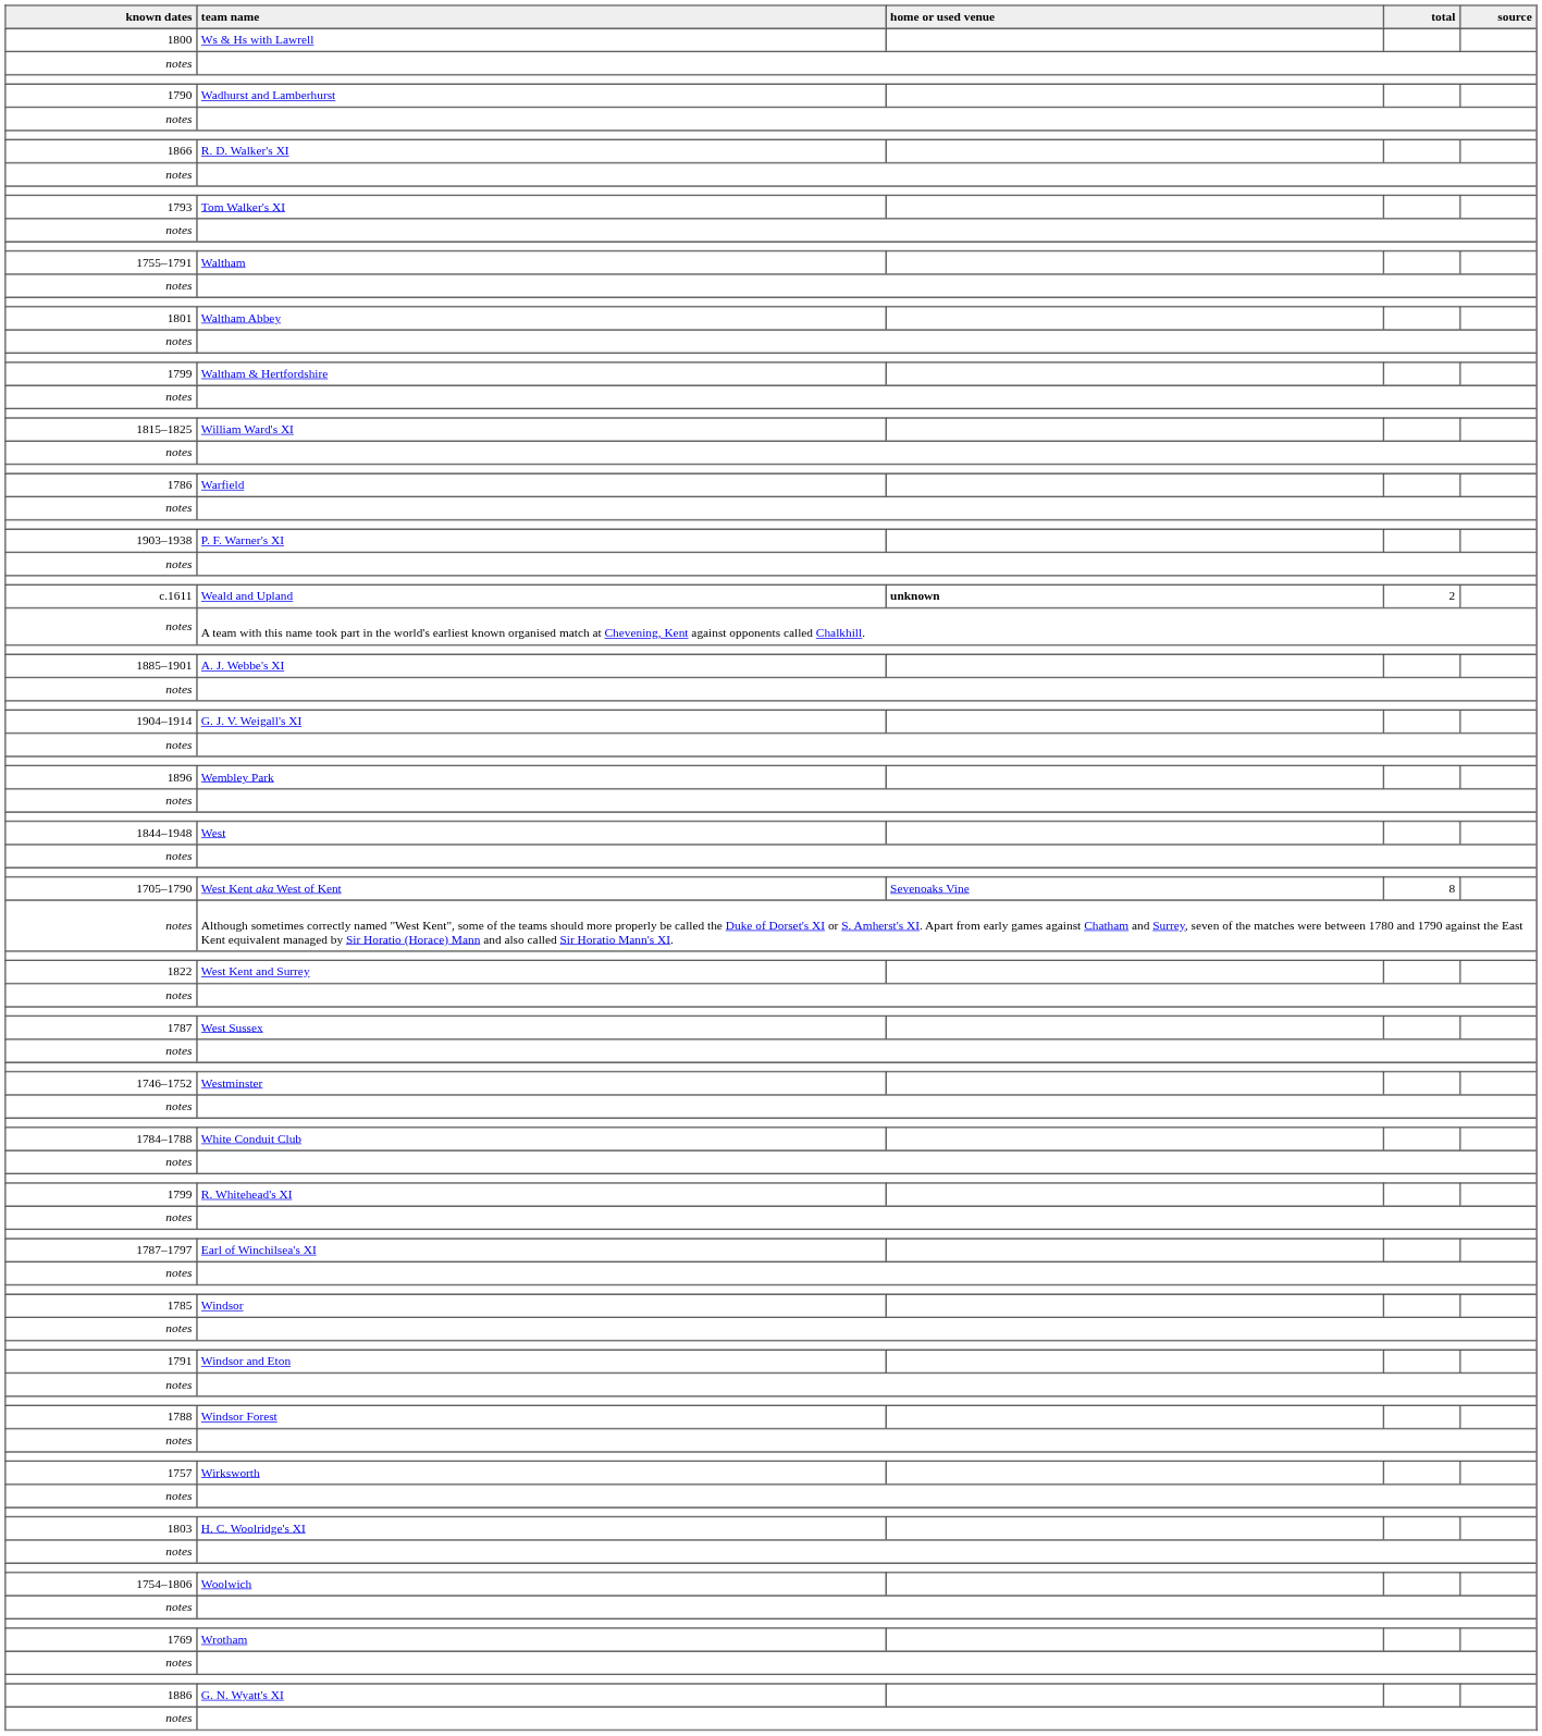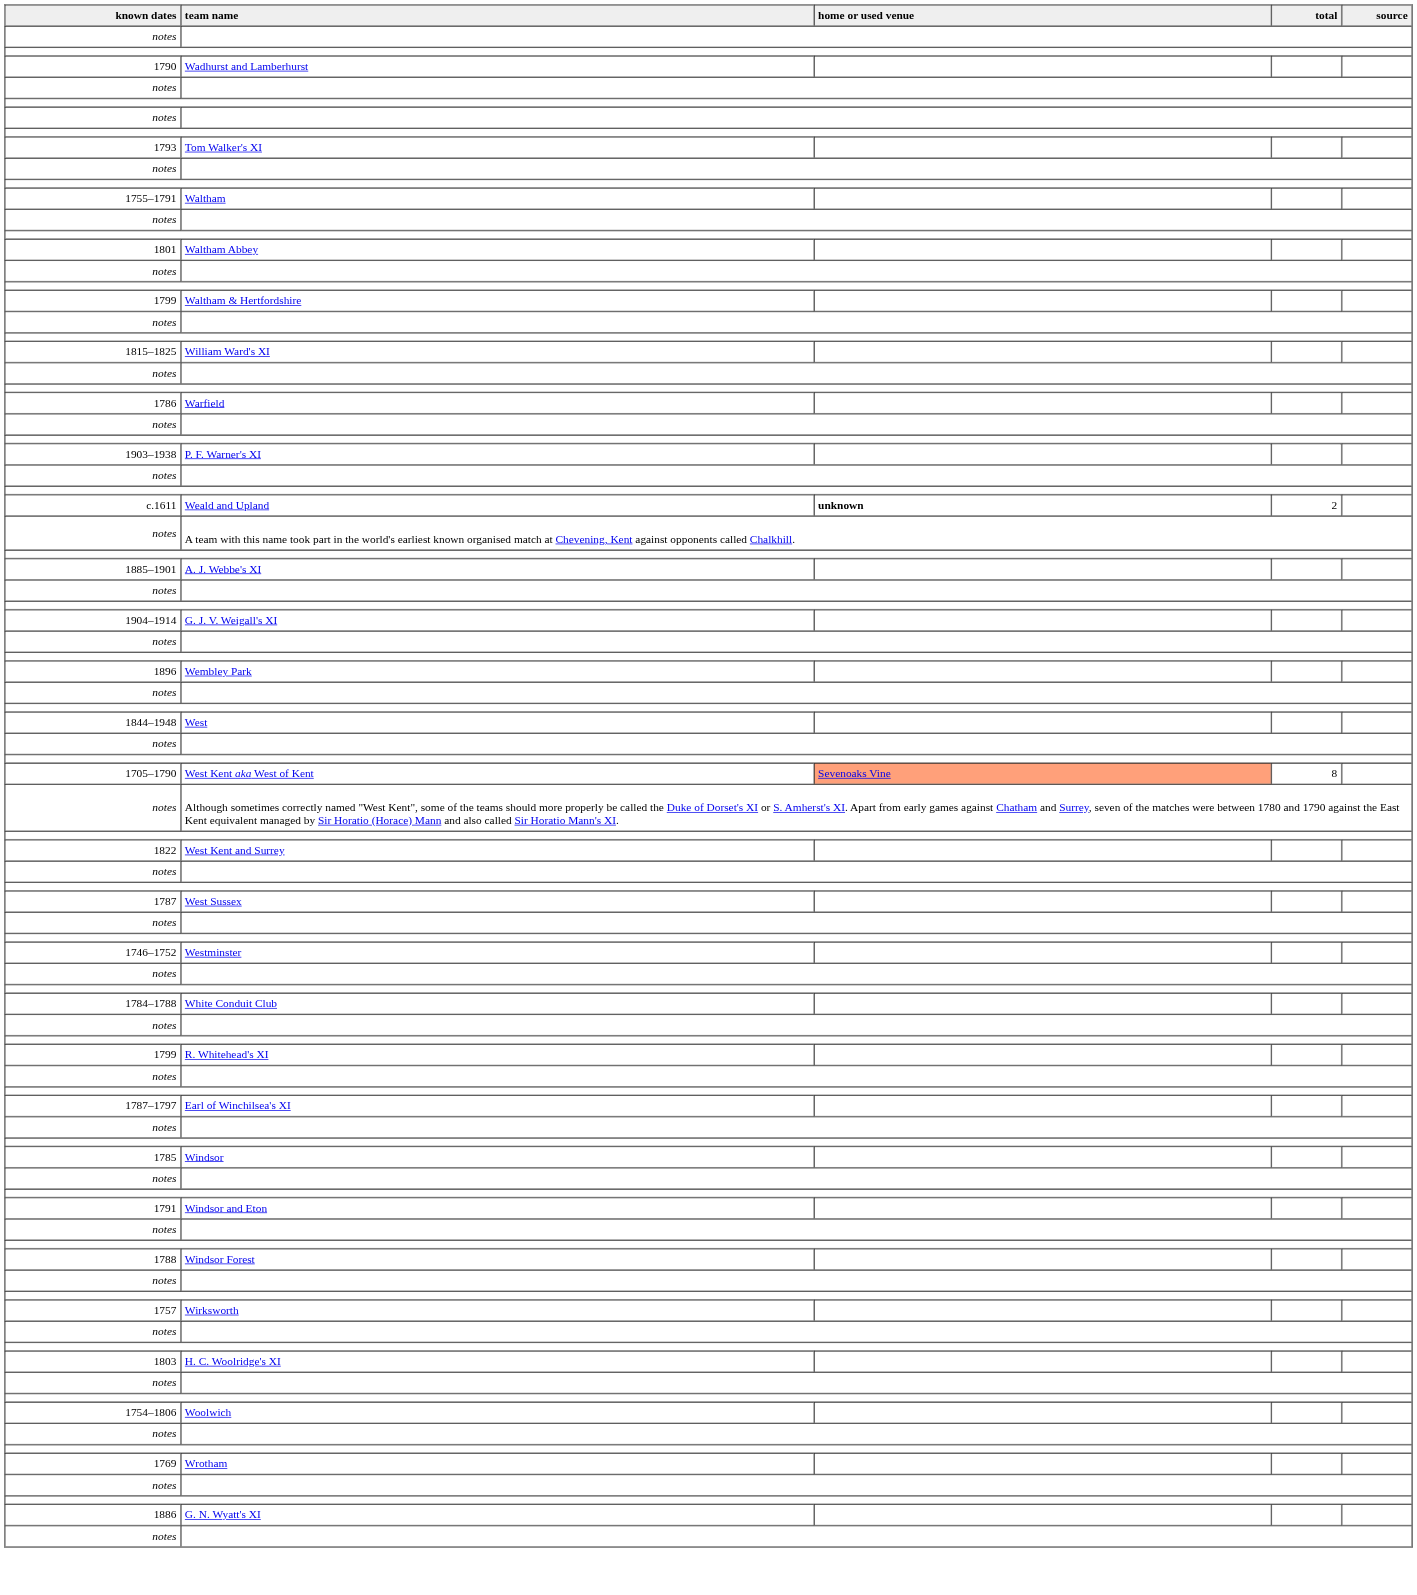 <table border="1" cellpadding="5" cellspacing="0">
 <tr style="background:#efefef;">
 <th style="width:12.5%; text-align:right;">known dates</th>
 <th style="width:45.0%; text-align:left;">team name</th>
 <th style="width:32.5%; text-align:left;">home or used venue</th>
 <th style="width:5.00%; text-align:right;">total</th>
 <th style="width:5.00%; text-align:right;">source</th>
-</tr>
-<tr>
-<td style="text-align:right;">1800</td>
-<td><a href='#'>Ws & Hs with Lawrell</a></td>
-<td></td>
-<td style="text-align:right;"></td>
-<td style="text-align:right;"></td>
 </tr>
 <tr>
 <td style="text-align:right;"><em>notes</em></td>
 <td colspan="4"></td>
 </tr>
 <tr>
 <td colspan="5"></td>
 </tr>
 <tr>
 <td style="text-align:right;">1790</td>
 <td><a href='#'>Wadhurst and Lamberhurst</a></td>
 <td></td>
 <td style="text-align:right;"></td>
 <td style="text-align:right;"></td>
 </tr>
 <tr>
 <td style="text-align:right;"><em>notes</em></td>
 <td colspan="4"></td>
 </tr>
 <tr>
 <td colspan="5"></td>
-</tr>
-<tr>
-<td style="text-align:right;">1866</td>
-<td><a href='#'>R. D. Walker's XI</a></td>
-<td></td>
-<td style="text-align:right;"></td>
-<td style="text-align:right;"></td>
 </tr>
 <tr>
 <td style="text-align:right;"><em>notes</em></td>
 <td colspan="4"></td>
 </tr>
 <tr>
 <td colspan="5"></td>
 </tr>
 <tr>
 <td style="text-align:right;">1793</td>
 <td><a href='#'>Tom Walker's XI</a></td>
 <td></td>
 <td style="text-align:right;"></td>
 <td style="text-align:right;"></td>
 </tr>
 <tr>
 <td style="text-align:right;"><em>notes</em></td>
 <td colspan="4"></td>
 </tr>
 <tr>
 <td colspan="5"></td>
 </tr>
 <tr>
 <td style="text-align:right;">1755–1791</td>
 <td><a href='#'>Waltham</a></td>
 <td></td>
 <td style="text-align:right;"></td>
 <td style="text-align:right;"></td>
 </tr>
 <tr>
 <td style="text-align:right;"><em>notes</em></td>
 <td colspan="4"></td>
 </tr>
 <tr>
 <td colspan="5"></td>
 </tr>
 <tr>
 <td style="text-align:right;">1801</td>
 <td><a href='#'>Waltham Abbey</a></td>
 <td></td>
 <td style="text-align:right;"></td>
 <td style="text-align:right;"></td>
 </tr>
 <tr>
 <td style="text-align:right;"><em>notes</em></td>
 <td colspan="4"></td>
 </tr>
 <tr>
 <td colspan="5"></td>
 </tr>
 <tr>
 <td style="text-align:right;">1799</td>
 <td><a href='#'>Waltham & Hertfordshire</a></td>
 <td></td>
 <td style="text-align:right;"></td>
 <td style="text-align:right;"></td>
 </tr>
 <tr>
 <td style="text-align:right;"><em>notes</em></td>
 <td colspan="4"></td>
 </tr>
 <tr>
 <td colspan="5"></td>
 </tr>
 <tr>
 <td style="text-align:right;">1815–1825</td>
 <td><a href='#'>William Ward's XI</a></td>
 <td></td>
 <td style="text-align:right;"></td>
 <td style="text-align:right;"></td>
 </tr>
 <tr>
 <td style="text-align:right;"><em>notes</em></td>
 <td colspan="4"></td>
 </tr>
 <tr>
 <td colspan="5"></td>
 </tr>
 <tr>
 <td style="text-align:right;">1786</td>
 <td><a href='#'>Warfield</a></td>
 <td></td>
 <td style="text-align:right;"></td>
 <td style="text-align:right;"></td>
 </tr>
 <tr>
 <td style="text-align:right;"><em>notes</em></td>
 <td colspan="4"></td>
 </tr>
 <tr>
 <td colspan="5"></td>
 </tr>
 <tr>
 <td style="text-align:right;">1903–1938</td>
 <td><a href='#'>P. F. Warner's XI</a></td>
 <td></td>
 <td style="text-align:right;"></td>
 <td style="text-align:right;"></td>
 </tr>
 <tr>
 <td style="text-align:right;"><em>notes</em></td>
 <td colspan="4"></td>
 </tr>
 <tr>
 <td colspan="5"></td>
 </tr>
 <tr>
 <td style="text-align:right;">c.1611</td>
 <td><a href='#'>Weald and Upland</a></td>
 <td><strong>unknown</strong></td>
 <td style="text-align:right;">2</td>
 <td style="text-align:right;"></td>
 </tr>
 <tr>
 <td style="text-align:right;"><em>notes</em></td>
 <td colspan="4"><br>A team with this name took part in the world's earliest known organised match at <a href='#'>Chevening, Kent</a> against opponents called <a href='#'>Chalkhill</a>.</td>
 </tr>
 <tr>
 <td colspan="5"></td>
 </tr>
 <tr>
 <td style="text-align:right;">1885–1901</td>
 <td><a href='#'>A. J. Webbe's XI</a></td>
 <td></td>
 <td style="text-align:right;"></td>
 <td style="text-align:right;"></td>
 </tr>
 <tr>
 <td style="text-align:right;"><em>notes</em></td>
 <td colspan="4"></td>
 </tr>
 <tr>
 <td colspan="5"></td>
 </tr>
 <tr>
 <td style="text-align:right;">1904–1914</td>
 <td><a href='#'>G. J. V. Weigall's XI</a></td>
 <td></td>
 <td style="text-align:right;"></td>
 <td style="text-align:right;"></td>
 </tr>
 <tr>
 <td style="text-align:right;"><em>notes</em></td>
 <td colspan="4"></td>
 </tr>
 <tr>
 <td colspan="5"></td>
 </tr>
 <tr>
 <td style="text-align:right;">1896</td>
 <td><a href='#'>Wembley Park</a></td>
 <td></td>
 <td style="text-align:right;"></td>
 <td style="text-align:right;"></td>
 </tr>
 <tr>
 <td style="text-align:right;"><em>notes</em></td>
 <td colspan="4"></td>
 </tr>
 <tr>
 <td colspan="5"></td>
 </tr>
 <tr>
 <td style="text-align:right;">1844–1948</td>
 <td><a href='#'>West</a></td>
 <td></td>
 <td style="text-align:right;"></td>
 <td style="text-align:right;"></td>
 </tr>
 <tr>
 <td style="text-align:right;"><em>notes</em></td>
 <td colspan="4"></td>
 </tr>
 <tr>
 <td colspan="5"></td>
 </tr>
 <tr>
 <td style="text-align:right;">1705–1790</td>
 <td><a href='#'>West Kent <em>aka</em> West of Kent</a></td>
-<td><a href='#'>Sevenoaks Vine</a></td>
+<td style="background: lightsalmon;"><a href='#'>Sevenoaks Vine</a></td>
 <td style="text-align:right;">8</td>
 <td style="text-align:right;"></td>
 </tr>
 <tr>
 <td style="text-align:right;"><em>notes</em></td>
 <td colspan="4"><br>Although sometimes correctly named "West Kent", some of the teams should more properly be called the <a href='#'>Duke of Dorset's XI</a> or <a href='#'>S. Amherst's XI</a>. Apart from early games against <a href='#'>Chatham</a> and <a href='#'>Surrey</a>, seven of the matches were between 1780 and 1790 against the East Kent equivalent managed by <a href='#'>Sir Horatio (Horace) Mann</a> and also called <a href='#'>Sir Horatio Mann's XI</a>.</td>
 </tr>
 <tr>
 <td colspan="5"></td>
 </tr>
 <tr>
 <td style="text-align:right;">1822</td>
 <td><a href='#'>West Kent and Surrey</a></td>
 <td></td>
 <td style="text-align:right;"></td>
 <td style="text-align:right;"></td>
 </tr>
 <tr>
 <td style="text-align:right;"><em>notes</em></td>
 <td colspan="4"></td>
 </tr>
 <tr>
 <td colspan="5"></td>
 </tr>
 <tr>
 <td style="text-align:right;">1787</td>
 <td><a href='#'>West Sussex</a></td>
 <td></td>
 <td style="text-align:right;"></td>
 <td style="text-align:right;"></td>
 </tr>
 <tr>
 <td style="text-align:right;"><em>notes</em></td>
 <td colspan="4"></td>
 </tr>
 <tr>
 <td colspan="5"></td>
 </tr>
 <tr>
 <td style="text-align:right;">1746–1752</td>
 <td><a href='#'>Westminster</a></td>
 <td></td>
 <td style="text-align:right;"></td>
 <td style="text-align:right;"></td>
 </tr>
 <tr>
 <td style="text-align:right;"><em>notes</em></td>
 <td colspan="4"></td>
 </tr>
 <tr>
 <td colspan="5"></td>
 </tr>
 <tr>
 <td style="text-align:right;">1784–1788</td>
 <td><a href='#'>White Conduit Club</a></td>
 <td></td>
 <td style="text-align:right;"></td>
 <td style="text-align:right;"></td>
 </tr>
 <tr>
 <td style="text-align:right;"><em>notes</em></td>
 <td colspan="4"></td>
 </tr>
 <tr>
 <td colspan="5"></td>
 </tr>
 <tr>
 <td style="text-align:right;">1799</td>
 <td><a href='#'>R. Whitehead's XI</a></td>
 <td></td>
 <td style="text-align:right;"></td>
 <td style="text-align:right;"></td>
 </tr>
 <tr>
 <td style="text-align:right;"><em>notes</em></td>
 <td colspan="4"></td>
 </tr>
 <tr>
 <td colspan="5"></td>
 </tr>
 <tr>
 <td style="text-align:right;">1787–1797</td>
 <td><a href='#'>Earl of Winchilsea's XI</a></td>
 <td></td>
 <td style="text-align:right;"></td>
 <td style="text-align:right;"></td>
 </tr>
 <tr>
 <td style="text-align:right;"><em>notes</em></td>
 <td colspan="4"></td>
 </tr>
 <tr>
 <td colspan="5"></td>
 </tr>
 <tr>
 <td style="text-align:right;">1785</td>
 <td><a href='#'>Windsor</a></td>
 <td></td>
 <td style="text-align:right;"></td>
 <td style="text-align:right;"></td>
 </tr>
 <tr>
 <td style="text-align:right;"><em>notes</em></td>
 <td colspan="4"></td>
 </tr>
 <tr>
 <td colspan="5"></td>
 </tr>
 <tr>
 <td style="text-align:right;">1791</td>
 <td><a href='#'>Windsor and Eton</a></td>
 <td></td>
 <td style="text-align:right;"></td>
 <td style="text-align:right;"></td>
 </tr>
 <tr>
 <td style="text-align:right;"><em>notes</em></td>
 <td colspan="4"></td>
 </tr>
 <tr>
 <td colspan="5"></td>
 </tr>
 <tr>
 <td style="text-align:right;">1788</td>
 <td><a href='#'>Windsor Forest</a></td>
 <td></td>
 <td style="text-align:right;"></td>
 <td style="text-align:right;"></td>
 </tr>
 <tr>
 <td style="text-align:right;"><em>notes</em></td>
 <td colspan="4"></td>
 </tr>
 <tr>
 <td colspan="5"></td>
 </tr>
 <tr>
 <td style="text-align:right;">1757</td>
 <td><a href='#'>Wirksworth</a></td>
 <td></td>
 <td style="text-align:right;"></td>
 <td style="text-align:right;"></td>
 </tr>
 <tr>
 <td style="text-align:right;"><em>notes</em></td>
 <td colspan="4"></td>
 </tr>
 <tr>
 <td colspan="5"></td>
 </tr>
 <tr>
 <td style="text-align:right;">1803</td>
 <td><a href='#'>H. C. Woolridge's XI</a></td>
 <td></td>
 <td style="text-align:right;"></td>
 <td style="text-align:right;"></td>
 </tr>
 <tr>
 <td style="text-align:right;"><em>notes</em></td>
 <td colspan="4"></td>
 </tr>
 <tr>
 <td colspan="5"></td>
 </tr>
 <tr>
 <td style="text-align:right;">1754–1806</td>
 <td><a href='#'>Woolwich</a></td>
 <td></td>
 <td style="text-align:right;"></td>
 <td style="text-align:right;"></td>
 </tr>
 <tr>
 <td style="text-align:right;"><em>notes</em></td>
 <td colspan="4"></td>
 </tr>
 <tr>
 <td colspan="5"></td>
 </tr>
 <tr>
 <td style="text-align:right;">1769</td>
 <td><a href='#'>Wrotham</a></td>
 <td></td>
 <td style="text-align:right;"></td>
 <td style="text-align:right;"></td>
 </tr>
 <tr>
 <td style="text-align:right;"><em>notes</em></td>
 <td colspan="4"></td>
 </tr>
 <tr>
 <td colspan="5"></td>
 </tr>
 <tr>
 <td style="text-align:right;">1886</td>
 <td><a href='#'>G. N. Wyatt's XI</a></td>
 <td></td>
 <td style="text-align:right;"></td>
 <td style="text-align:right;"></td>
 </tr>
 <tr>
 <td style="text-align:right;"><em>notes</em></td>
 <td colspan="4"></td>
 </tr>
 </table>
